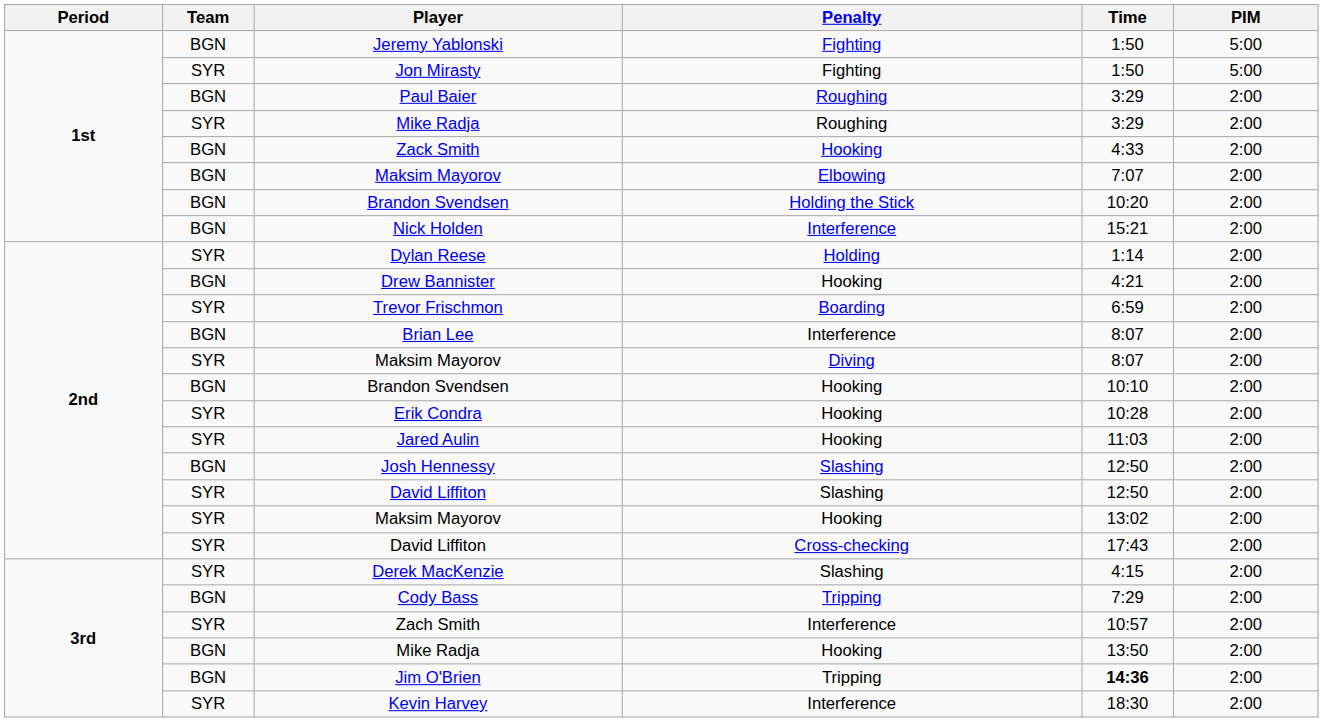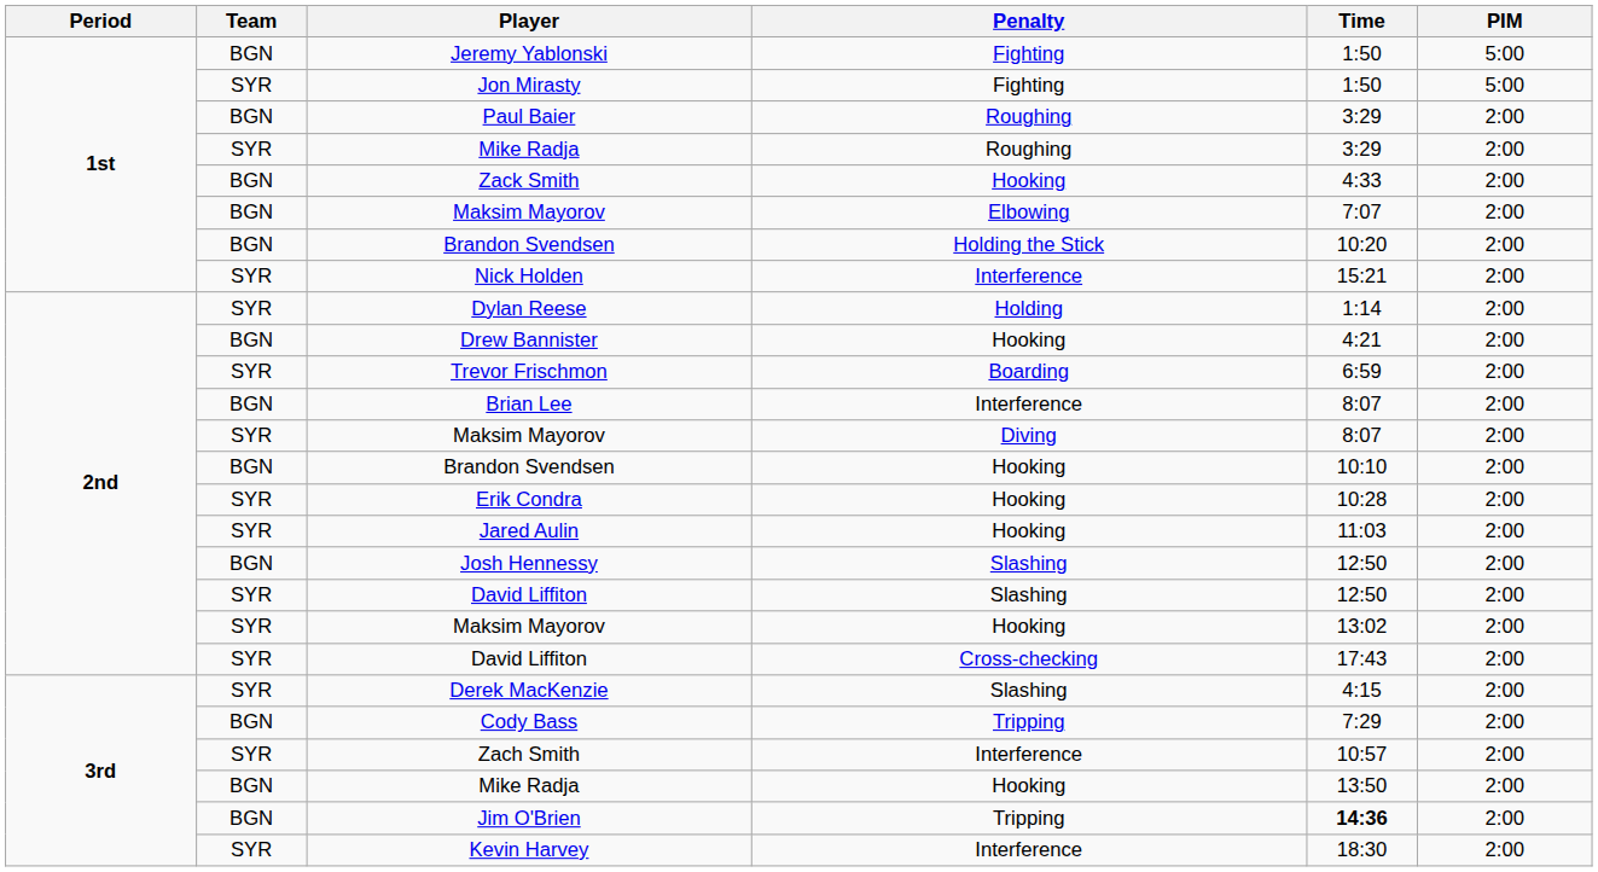 <table class="wikitable" style="width:100%;text-align: center;">
 <tr>
 <th style="width:12%;">Period</th>
 <th style="width:7%;">Team</th>
 <th style="width:28%;">Player</th>
 <th style="width:35%;"><a href='#'>Penalty</a></th>
 <th style="width:7%;">Time</th>
 <th style="width:11%;">PIM</th>
 </tr>
 <tr>
 <td rowspan="8"><strong>1st</strong></td>
 <td>BGN</td>
 <td><a href='#'>Jeremy Yablonski</a></td>
 <td><a href='#'>Fighting</a></td>
 <td>1:50</td>
 <td>5:00</td>
 </tr>
 <tr>
 <td>SYR</td>
 <td><a href='#'>Jon Mirasty</a></td>
 <td>Fighting</td>
 <td>1:50</td>
 <td>5:00</td>
 </tr>
 <tr>
 <td>BGN</td>
 <td><a href='#'>Paul Baier</a></td>
 <td><a href='#'>Roughing</a></td>
 <td>3:29</td>
 <td>2:00</td>
 </tr>
 <tr>
 <td>SYR</td>
 <td><a href='#'>Mike Radja</a></td>
 <td>Roughing</td>
 <td>3:29</td>
 <td>2:00</td>
 </tr>
 <tr>
 <td>BGN</td>
 <td><a href='#'>Zack Smith</a></td>
 <td><a href='#'>Hooking</a></td>
 <td>4:33</td>
 <td>2:00</td>
 </tr>
 <tr>
 <td>BGN</td>
 <td><a href='#'>Maksim Mayorov</a></td>
 <td><a href='#'>Elbowing</a></td>
 <td>7:07</td>
 <td>2:00</td>
 </tr>
 <tr>
 <td>BGN</td>
 <td><a href='#'>Brandon Svendsen</a></td>
 <td><a href='#'>Holding the Stick</a></td>
 <td>10:20</td>
 <td>2:00</td>
 </tr>
 <tr>
-<td>BGN</td>
+<td>SYR</td>
 <td><a href='#'>Nick Holden</a></td>
 <td><a href='#'>Interference</a></td>
 <td>15:21</td>
 <td>2:00</td>
 </tr>
 <tr>
 <td rowspan="12"><strong>2nd</strong></td>
 <td>SYR</td>
 <td><a href='#'>Dylan Reese</a></td>
 <td><a href='#'>Holding</a></td>
 <td>1:14</td>
 <td>2:00</td>
 </tr>
 <tr>
 <td>BGN</td>
 <td><a href='#'>Drew Bannister</a></td>
 <td>Hooking</td>
 <td>4:21</td>
 <td>2:00</td>
 </tr>
 <tr>
 <td>SYR</td>
 <td><a href='#'>Trevor Frischmon</a></td>
 <td><a href='#'>Boarding</a></td>
 <td>6:59</td>
 <td>2:00</td>
 </tr>
 <tr>
 <td>BGN</td>
 <td><a href='#'>Brian Lee</a></td>
 <td>Interference</td>
 <td>8:07</td>
 <td>2:00</td>
 </tr>
 <tr>
 <td>SYR</td>
 <td>Maksim Mayorov</td>
 <td><a href='#'>Diving</a></td>
 <td>8:07</td>
 <td>2:00</td>
 </tr>
 <tr>
 <td>BGN</td>
 <td>Brandon Svendsen</td>
 <td>Hooking</td>
 <td>10:10</td>
 <td>2:00</td>
 </tr>
 <tr>
 <td>SYR</td>
 <td><a href='#'>Erik Condra</a></td>
 <td>Hooking</td>
 <td>10:28</td>
 <td>2:00</td>
 </tr>
 <tr>
 <td>SYR</td>
 <td><a href='#'>Jared Aulin</a></td>
 <td>Hooking</td>
 <td>11:03</td>
 <td>2:00</td>
 </tr>
 <tr>
 <td>BGN</td>
 <td><a href='#'>Josh Hennessy</a></td>
 <td><a href='#'>Slashing</a></td>
 <td>12:50</td>
 <td>2:00</td>
 </tr>
 <tr>
 <td>SYR</td>
 <td><a href='#'>David Liffiton</a></td>
 <td>Slashing</td>
 <td>12:50</td>
 <td>2:00</td>
 </tr>
 <tr>
 <td>SYR</td>
 <td>Maksim Mayorov</td>
 <td>Hooking</td>
 <td>13:02</td>
 <td>2:00</td>
 </tr>
 <tr>
 <td>SYR</td>
 <td>David Liffiton</td>
 <td><a href='#'>Cross-checking</a></td>
 <td>17:43</td>
 <td>2:00</td>
 </tr>
 <tr>
 <td rowspan="6"><strong>3rd</strong></td>
 <td>SYR</td>
 <td><a href='#'>Derek MacKenzie</a></td>
 <td>Slashing</td>
 <td>4:15</td>
 <td>2:00</td>
 </tr>
 <tr>
 <td>BGN</td>
 <td><a href='#'>Cody Bass</a></td>
 <td><a href='#'>Tripping</a></td>
 <td>7:29</td>
 <td>2:00</td>
 </tr>
 <tr>
 <td>SYR</td>
 <td>Zach Smith</td>
 <td>Interference</td>
 <td>10:57</td>
 <td>2:00</td>
 </tr>
 <tr>
 <td>BGN</td>
 <td>Mike Radja</td>
 <td>Hooking</td>
 <td>13:50</td>
 <td>2:00</td>
 </tr>
 <tr>
 <td>BGN</td>
 <td><a href='#'>Jim O'Brien</a></td>
 <td>Tripping</td>
 <td><strong>14:36</strong></td>
 <td>2:00</td>
 </tr>
 <tr>
 <td>SYR</td>
 <td><a href='#'>Kevin Harvey</a></td>
 <td>Interference</td>
 <td>18:30</td>
 <td>2:00</td>
 </tr>
 </table>
